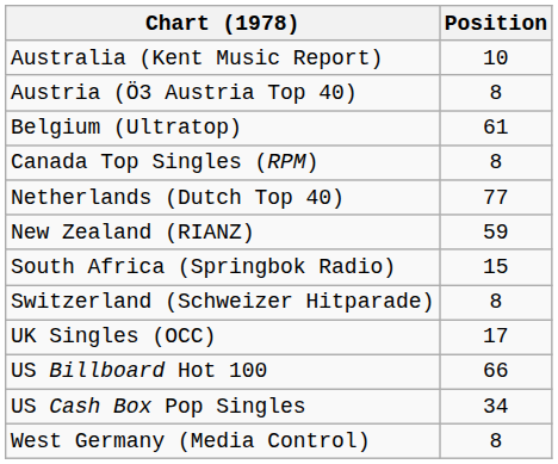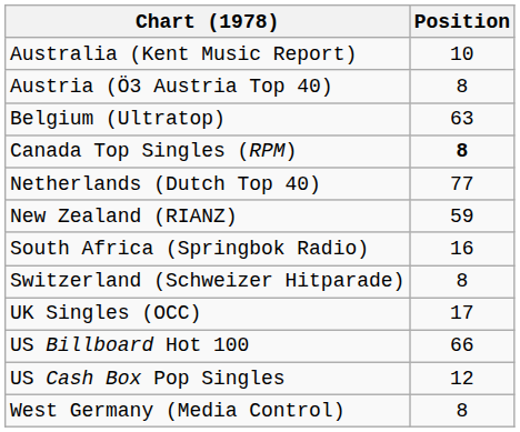 <table class="wikitable sortable">
 <tr>
 <th align="left">Chart (1978)</th>
 <th style="text-align:center;">Position</th>
 </tr>
 <tr>
 <td>Australia (Kent Music Report)</td>
 <td style="text-align:center;">10</td>
 </tr>
 <tr>
 <td>Austria (Ö3 Austria Top 40)</td>
 <td style="text-align:center;">8</td>
 </tr>
 <tr>
 <td>Belgium (Ultratop)</td>
-<td style="text-align:center;">61</td>
+<td style="text-align:center;">63</td>
 </tr>
 <tr>
 <td>Canada Top Singles (<em>RPM</em>)</td>
-<td style="text-align:center;">8</td>
+<td style="text-align:center;"><strong>8</strong></td>
 </tr>
 <tr>
 <td>Netherlands (Dutch Top 40)</td>
 <td style="text-align:center;">77</td>
 </tr>
 <tr>
 <td>New Zealand (RIANZ)</td>
 <td style="text-align:center;">59</td>
 </tr>
 <tr>
 <td>South Africa (Springbok Radio)</td>
-<td style="text-align:center;">15</td>
+<td style="text-align:center;">16</td>
 </tr>
 <tr>
 <td>Switzerland (Schweizer Hitparade)</td>
 <td style="text-align:center;">8</td>
 </tr>
 <tr>
 <td>UK Singles (OCC)</td>
 <td style="text-align:center;">17</td>
 </tr>
 <tr>
 <td>US <em>Billboard</em> Hot 100</td>
 <td style="text-align:center;">66</td>
 </tr>
 <tr>
 <td>US <em>Cash Box</em> Pop Singles</td>
-<td style="text-align:center;">34</td>
+<td style="text-align:center;">12</td>
 </tr>
 <tr>
 <td>West Germany (Media Control)</td>
 <td style="text-align:center;">8</td>
 </tr>
 </table>
